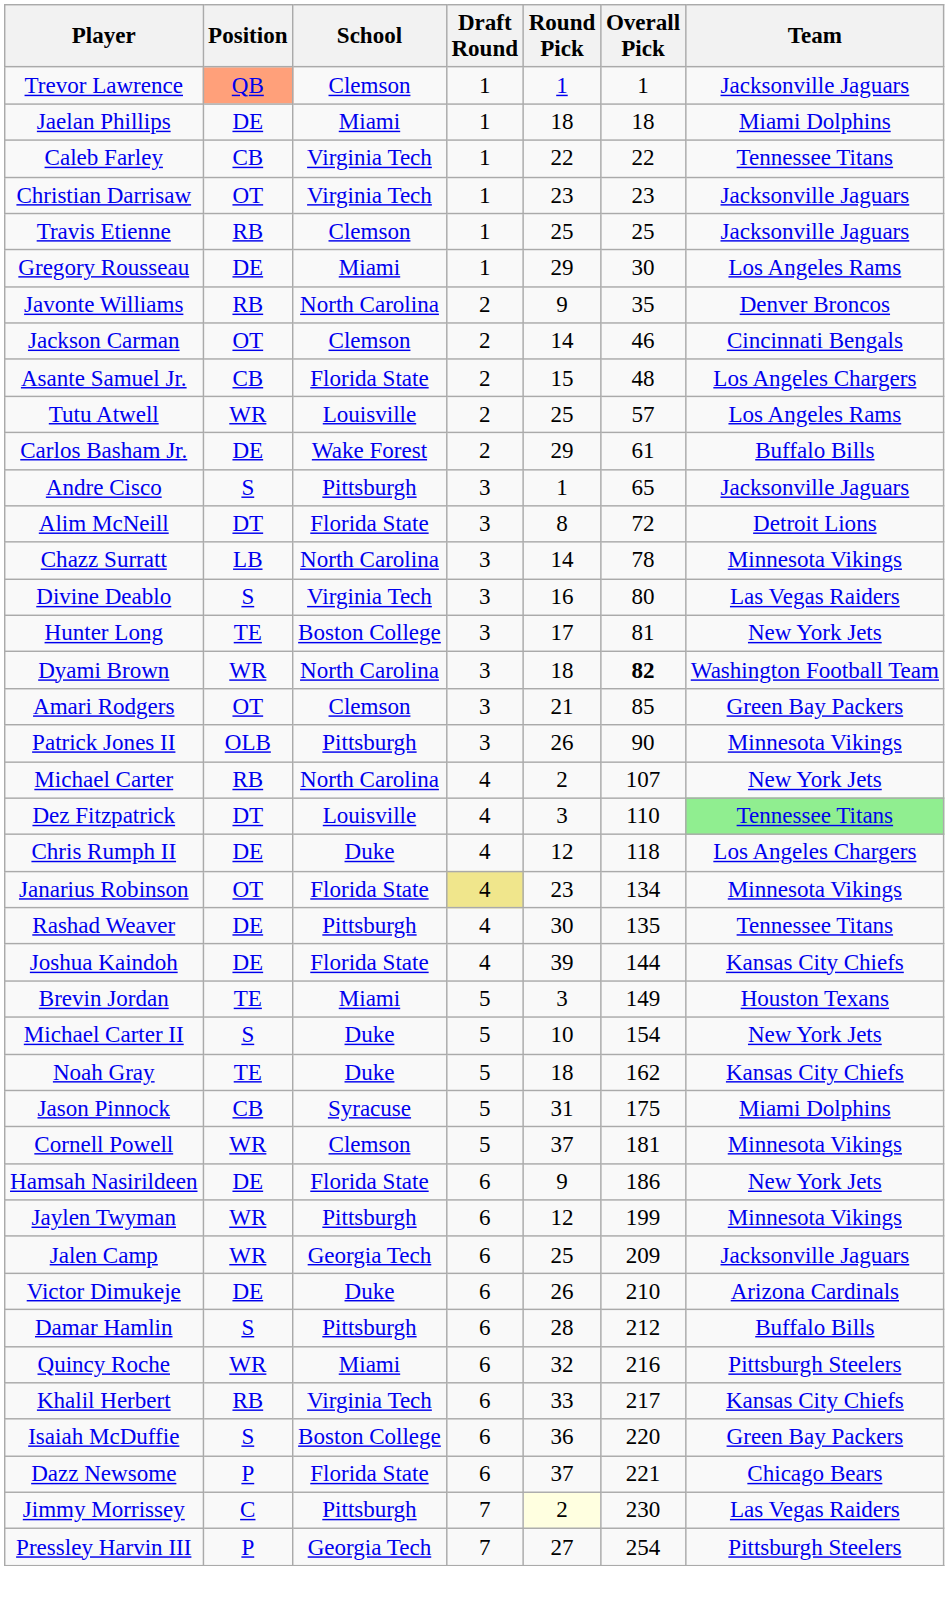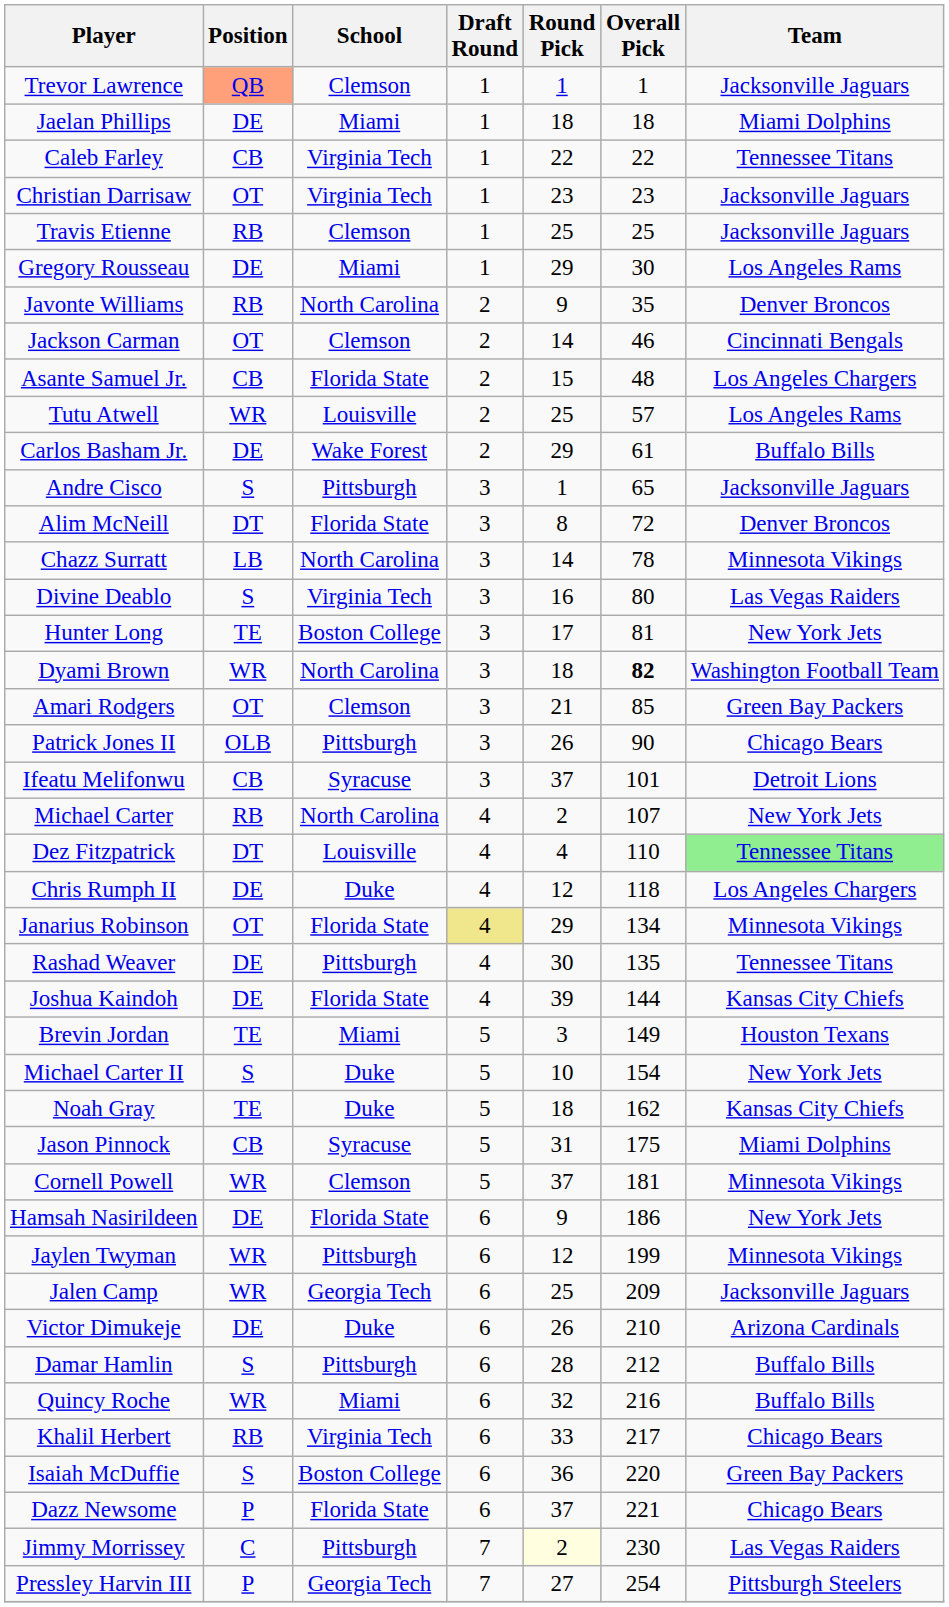 <table class="wikitable sortable" border="1" style="text-align: center;">
 <tr>
 <th>Player</th>
 <th>Position</th>
 <th>School</th>
 <th>Draft<br>Round</th>
 <th>Round<br>Pick</th>
 <th>Overall<br>Pick</th>
 <th>Team</th>
 </tr>
 <tr>
 <td><a href='#'>Trevor Lawrence</a></td>
 <td style="background: lightsalmon;"><a href='#'>QB</a></td>
 <td><a href='#'>Clemson</a></td>
 <td>1</td>
 <td><a href='#'>1</a></td>
 <td>1</td>
 <td><a href='#'>Jacksonville Jaguars</a></td>
 </tr>
 <tr>
 <td><a href='#'>Jaelan Phillips</a></td>
 <td><a href='#'>DE</a></td>
 <td><a href='#'>Miami</a></td>
 <td>1</td>
 <td>18</td>
 <td>18</td>
 <td><a href='#'>Miami Dolphins</a></td>
 </tr>
 <tr>
 <td><a href='#'>Caleb Farley</a></td>
 <td><a href='#'>CB</a></td>
 <td><a href='#'>Virginia Tech</a></td>
 <td>1</td>
 <td>22</td>
 <td>22</td>
 <td><a href='#'>Tennessee Titans</a></td>
 </tr>
 <tr>
 <td><a href='#'>Christian Darrisaw</a></td>
 <td><a href='#'>OT</a></td>
 <td><a href='#'>Virginia Tech</a></td>
 <td>1</td>
 <td>23</td>
 <td>23</td>
 <td><a href='#'>Jacksonville Jaguars</a></td>
 </tr>
 <tr>
 <td><a href='#'>Travis Etienne</a></td>
 <td><a href='#'>RB</a></td>
 <td><a href='#'>Clemson</a></td>
 <td>1</td>
 <td>25</td>
 <td>25</td>
 <td><a href='#'>Jacksonville Jaguars</a></td>
 </tr>
 <tr>
 <td><a href='#'>Gregory Rousseau</a></td>
 <td><a href='#'>DE</a></td>
 <td><a href='#'>Miami</a></td>
 <td>1</td>
 <td>29</td>
 <td>30</td>
 <td><a href='#'>Los Angeles Rams</a></td>
 </tr>
 <tr>
 <td><a href='#'>Javonte Williams</a></td>
 <td><a href='#'>RB</a></td>
 <td><a href='#'>North Carolina</a></td>
 <td>2</td>
 <td>9</td>
 <td>35</td>
 <td><a href='#'>Denver Broncos</a></td>
 </tr>
 <tr>
 <td><a href='#'>Jackson Carman</a></td>
 <td><a href='#'>OT</a></td>
 <td><a href='#'>Clemson</a></td>
 <td>2</td>
 <td>14</td>
 <td>46</td>
 <td><a href='#'>Cincinnati Bengals</a></td>
 </tr>
 <tr>
 <td><a href='#'>Asante Samuel Jr.</a></td>
 <td><a href='#'>CB</a></td>
 <td><a href='#'>Florida State</a></td>
 <td>2</td>
 <td>15</td>
 <td>48</td>
 <td><a href='#'>Los Angeles Chargers</a></td>
 </tr>
 <tr>
 <td><a href='#'>Tutu Atwell</a></td>
 <td><a href='#'>WR</a></td>
 <td><a href='#'>Louisville</a></td>
 <td>2</td>
 <td>25</td>
 <td>57</td>
 <td><a href='#'>Los Angeles Rams</a></td>
 </tr>
 <tr>
 <td><a href='#'>Carlos Basham Jr.</a></td>
 <td><a href='#'>DE</a></td>
 <td><a href='#'>Wake Forest</a></td>
 <td>2</td>
 <td>29</td>
 <td>61</td>
 <td><a href='#'>Buffalo Bills</a></td>
 </tr>
 <tr>
 <td><a href='#'>Andre Cisco</a></td>
 <td><a href='#'>S</a></td>
 <td><a href='#'>Pittsburgh</a></td>
 <td>3</td>
 <td>1</td>
 <td>65</td>
 <td><a href='#'>Jacksonville Jaguars</a></td>
 </tr>
 <tr>
 <td><a href='#'>Alim McNeill</a></td>
 <td><a href='#'>DT</a></td>
 <td><a href='#'>Florida State</a></td>
 <td>3</td>
 <td>8</td>
 <td>72</td>
-<td><a href='#'>Detroit Lions</a></td>
+<td><a href='#'>Denver Broncos</a></td>
 </tr>
 <tr>
 <td><a href='#'>Chazz Surratt</a></td>
 <td><a href='#'>LB</a></td>
 <td><a href='#'>North Carolina</a></td>
 <td>3</td>
 <td>14</td>
 <td>78</td>
 <td><a href='#'>Minnesota Vikings</a></td>
 </tr>
 <tr>
 <td><a href='#'>Divine Deablo</a></td>
 <td><a href='#'>S</a></td>
 <td><a href='#'>Virginia Tech</a></td>
 <td>3</td>
 <td>16</td>
 <td>80</td>
 <td><a href='#'>Las Vegas Raiders</a></td>
 </tr>
 <tr>
 <td><a href='#'>Hunter Long</a></td>
 <td><a href='#'>TE</a></td>
 <td><a href='#'>Boston College</a></td>
 <td>3</td>
 <td>17</td>
 <td>81</td>
 <td><a href='#'>New York Jets</a></td>
 </tr>
 <tr>
 <td><a href='#'>Dyami Brown</a></td>
 <td><a href='#'>WR</a></td>
 <td><a href='#'>North Carolina</a></td>
 <td>3</td>
 <td>18</td>
 <td><strong>82</strong></td>
 <td><a href='#'>Washington Football Team</a></td>
 </tr>
 <tr>
 <td><a href='#'>Amari Rodgers</a></td>
 <td><a href='#'>OT</a></td>
 <td><a href='#'>Clemson</a></td>
 <td>3</td>
 <td>21</td>
 <td>85</td>
 <td><a href='#'>Green Bay Packers</a></td>
 </tr>
 <tr>
 <td><a href='#'>Patrick Jones II</a></td>
 <td><a href='#'>OLB</a></td>
 <td><a href='#'>Pittsburgh</a></td>
 <td>3</td>
 <td>26</td>
 <td>90</td>
-<td><a href='#'>Minnesota Vikings</a></td>
+<td><a href='#'>Chicago Bears</a></td>
+</tr>
+<tr>
+<td><a href='#'>Ifeatu Melifonwu</a></td>
+<td><a href='#'>CB</a></td>
+<td><a href='#'>Syracuse</a></td>
+<td>3</td>
+<td>37</td>
+<td>101</td>
+<td><a href='#'>Detroit Lions</a></td>
 </tr>
 <tr>
 <td><a href='#'>Michael Carter</a></td>
 <td><a href='#'>RB</a></td>
 <td><a href='#'>North Carolina</a></td>
 <td>4</td>
 <td>2</td>
 <td>107</td>
 <td><a href='#'>New York Jets</a></td>
 </tr>
 <tr>
 <td><a href='#'>Dez Fitzpatrick</a></td>
 <td><a href='#'>DT</a></td>
 <td><a href='#'>Louisville</a></td>
 <td>4</td>
-<td>3</td>
+<td>4</td>
 <td>110</td>
 <td style="background: lightgreen;"><a href='#'>Tennessee Titans</a></td>
 </tr>
 <tr>
 <td><a href='#'>Chris Rumph II</a></td>
 <td><a href='#'>DE</a></td>
 <td><a href='#'>Duke</a></td>
 <td>4</td>
 <td>12</td>
 <td>118</td>
 <td><a href='#'>Los Angeles Chargers</a></td>
 </tr>
 <tr>
 <td><a href='#'>Janarius Robinson</a></td>
 <td><a href='#'>OT</a></td>
 <td><a href='#'>Florida State</a></td>
 <td style="background: khaki;">4</td>
-<td>23</td>
+<td>29</td>
 <td>134</td>
 <td><a href='#'>Minnesota Vikings</a></td>
 </tr>
 <tr>
 <td><a href='#'>Rashad Weaver</a></td>
 <td><a href='#'>DE</a></td>
 <td><a href='#'>Pittsburgh</a></td>
 <td>4</td>
 <td>30</td>
 <td>135</td>
 <td><a href='#'>Tennessee Titans</a></td>
 </tr>
 <tr>
 <td><a href='#'>Joshua Kaindoh</a></td>
 <td><a href='#'>DE</a></td>
 <td><a href='#'>Florida State</a></td>
 <td>4</td>
 <td>39</td>
 <td>144</td>
 <td><a href='#'>Kansas City Chiefs</a></td>
 </tr>
 <tr>
 <td><a href='#'>Brevin Jordan</a></td>
 <td><a href='#'>TE</a></td>
 <td><a href='#'>Miami</a></td>
 <td>5</td>
 <td>3</td>
 <td>149</td>
 <td><a href='#'>Houston Texans</a></td>
 </tr>
 <tr>
 <td><a href='#'>Michael Carter II</a></td>
 <td><a href='#'>S</a></td>
 <td><a href='#'>Duke</a></td>
 <td>5</td>
 <td>10</td>
 <td>154</td>
 <td><a href='#'>New York Jets</a></td>
 </tr>
 <tr>
 <td><a href='#'>Noah Gray</a></td>
 <td><a href='#'>TE</a></td>
 <td><a href='#'>Duke</a></td>
 <td>5</td>
 <td>18</td>
 <td>162</td>
 <td><a href='#'>Kansas City Chiefs</a></td>
 </tr>
 <tr>
 <td><a href='#'>Jason Pinnock</a></td>
 <td><a href='#'>CB</a></td>
 <td><a href='#'>Syracuse</a></td>
 <td>5</td>
 <td>31</td>
 <td>175</td>
 <td><a href='#'>Miami Dolphins</a></td>
 </tr>
 <tr>
 <td><a href='#'>Cornell Powell</a></td>
 <td><a href='#'>WR</a></td>
 <td><a href='#'>Clemson</a></td>
 <td>5</td>
 <td>37</td>
 <td>181</td>
 <td><a href='#'>Minnesota Vikings</a></td>
 </tr>
 <tr>
 <td><a href='#'>Hamsah Nasirildeen</a></td>
 <td><a href='#'>DE</a></td>
 <td><a href='#'>Florida State</a></td>
 <td>6</td>
 <td>9</td>
 <td>186</td>
 <td><a href='#'>New York Jets</a></td>
 </tr>
 <tr>
 <td><a href='#'>Jaylen Twyman</a></td>
 <td><a href='#'>WR</a></td>
 <td><a href='#'>Pittsburgh</a></td>
 <td>6</td>
 <td>12</td>
 <td>199</td>
 <td><a href='#'>Minnesota Vikings</a></td>
 </tr>
 <tr>
 <td><a href='#'>Jalen Camp</a></td>
 <td><a href='#'>WR</a></td>
 <td><a href='#'>Georgia Tech</a></td>
 <td>6</td>
 <td>25</td>
 <td>209</td>
 <td><a href='#'>Jacksonville Jaguars</a></td>
 </tr>
 <tr>
 <td><a href='#'>Victor Dimukeje</a></td>
 <td><a href='#'>DE</a></td>
 <td><a href='#'>Duke</a></td>
 <td>6</td>
 <td>26</td>
 <td>210</td>
 <td><a href='#'>Arizona Cardinals</a></td>
 </tr>
 <tr>
 <td><a href='#'>Damar Hamlin</a></td>
 <td><a href='#'>S</a></td>
 <td><a href='#'>Pittsburgh</a></td>
 <td>6</td>
 <td>28</td>
 <td>212</td>
 <td><a href='#'>Buffalo Bills</a></td>
 </tr>
 <tr>
 <td><a href='#'>Quincy Roche</a></td>
 <td><a href='#'>WR</a></td>
 <td><a href='#'>Miami</a></td>
 <td>6</td>
 <td>32</td>
 <td>216</td>
-<td><a href='#'>Pittsburgh Steelers</a></td>
+<td><a href='#'>Buffalo Bills</a></td>
 </tr>
 <tr>
 <td><a href='#'>Khalil Herbert</a></td>
 <td><a href='#'>RB</a></td>
 <td><a href='#'>Virginia Tech</a></td>
 <td>6</td>
 <td>33</td>
 <td>217</td>
-<td><a href='#'>Kansas City Chiefs</a></td>
+<td><a href='#'>Chicago Bears</a></td>
 </tr>
 <tr>
 <td><a href='#'>Isaiah McDuffie</a></td>
 <td><a href='#'>S</a></td>
 <td><a href='#'>Boston College</a></td>
 <td>6</td>
 <td>36</td>
 <td>220</td>
 <td><a href='#'>Green Bay Packers</a></td>
 </tr>
 <tr>
 <td><a href='#'>Dazz Newsome</a></td>
 <td><a href='#'>P</a></td>
 <td><a href='#'>Florida State</a></td>
 <td>6</td>
 <td>37</td>
 <td>221</td>
 <td><a href='#'>Chicago Bears</a></td>
 </tr>
 <tr>
 <td><a href='#'>Jimmy Morrissey</a></td>
 <td><a href='#'>C</a></td>
 <td><a href='#'>Pittsburgh</a></td>
 <td>7</td>
 <td style="background: lightyellow;">2</td>
 <td>230</td>
 <td><a href='#'>Las Vegas Raiders</a></td>
 </tr>
 <tr>
 <td><a href='#'>Pressley Harvin III</a></td>
 <td><a href='#'>P</a></td>
 <td><a href='#'>Georgia Tech</a></td>
 <td>7</td>
 <td>27</td>
 <td>254</td>
 <td><a href='#'>Pittsburgh Steelers</a></td>
 </tr>
 <tr>
 </tr>
 </table>
